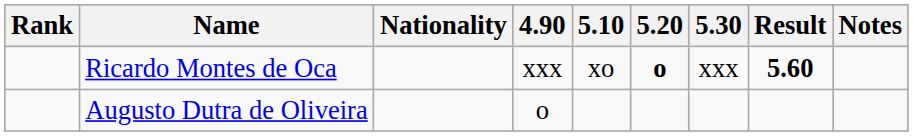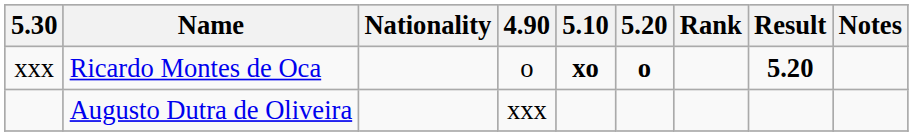 <table class="wikitable sortable" style="text-align:center">
 <tr>
-<th>Rank</th>
+<th>5.30</th>
 <th>Name</th>
 <th>Nationality</th>
 <th>4.90</th>
 <th>5.10</th>
 <th>5.20</th>
-<th>5.30</th>
+<th>Rank</th>
 <th>Result</th>
 <th>Notes</th>
 </tr>
 <tr>
-<td></td>
+<td>xxx</td>
 <td align=left><a href='#'>Ricardo Montes de Oca</a></td>
 <td align=left></td>
-<td>xxx</td>
-<td>xo</td>
+<td>o</td>
+<td><strong>xo</strong></td>
 <td><strong>o</strong></td>
-<td>xxx</td>
-<td><strong>5.60</strong></td>
+<td></td>
+<td><strong>5.20</strong></td>
 <td></td>
 </tr>
 <tr>
 <td></td>
 <td align=left><a href='#'>Augusto Dutra de Oliveira</a></td>
 <td align=left></td>
-<td>o</td>
+<td>xxx</td>
 <td></td>
 <td></td>
 <td></td>
 <td><strong></strong></td>
 <td></td>
 </tr>
 </table>
